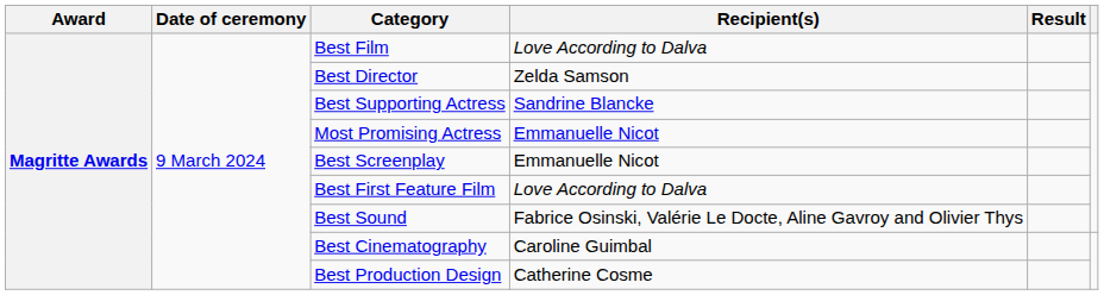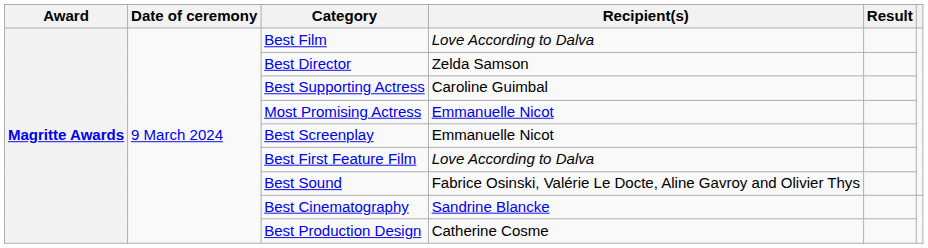 <table class="wikitable sortable plainrowheaders">
 <tr>
 <th scope="col">Award</th>
 <th scope="col">Date of ceremony</th>
 <th scope="col">Category</th>
 <th scope="col">Recipient(s)</th>
 <th scope="col">Result</th>
 <th scope="col" class="unsortable"></th>
 </tr>
 <tr>
 <th rowspan="9" scope="row"><a href='#'>Magritte Awards</a></th>
 <td rowspan="9"><a href='#'>9 March 2024</a></td>
 <td><a href='#'>Best Film</a></td>
 <td><em>Love According to Dalva</em></td>
 <td></td>
 <td rowspan="7" align="center"></td>
 </tr>
 <tr>
 <td><a href='#'>Best Director</a></td>
 <td>Zelda Samson</td>
 <td></td>
 </tr>
 <tr>
 <td><a href='#'>Best Supporting Actress</a></td>
-<td><a href='#'>Sandrine Blancke</a></td>
+<td>Caroline Guimbal</td>
 <td></td>
 </tr>
 <tr>
 <td><a href='#'>Most Promising Actress</a></td>
 <td><a href='#'>Emmanuelle Nicot</a></td>
 <td></td>
 </tr>
 <tr>
 <td><a href='#'>Best Screenplay</a></td>
 <td>Emmanuelle Nicot</td>
 <td></td>
 </tr>
 <tr>
 <td><a href='#'>Best First Feature Film</a></td>
 <td><em>Love According to Dalva</em></td>
 <td></td>
 </tr>
 <tr>
 <td><a href='#'>Best Sound</a></td>
 <td>Fabrice Osinski, Valérie Le Docte, Aline Gavroy and Olivier Thys</td>
 <td></td>
 </tr>
 <tr>
 <td><a href='#'>Best Cinematography</a></td>
-<td>Caroline Guimbal</td>
+<td><a href='#'>Sandrine Blancke</a></td>
 <td></td>
 <td rowspan="2" align="center"></td>
 </tr>
 <tr>
 <td><a href='#'>Best Production Design</a></td>
 <td>Catherine Cosme</td>
 <td></td>
 </tr>
 </table>
